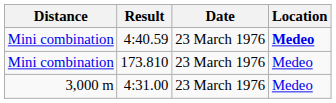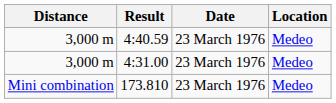 <table class="wikitable">
 <tr>
 <th>Distance</th>
 <th>Result</th>
 <th>Date</th>
 <th>Location</th>
 </tr>
 <tr align="right">
-<td><a href='#'>Mini combination</a></td>
+<td>3,000 m</td>
 <td>4:40.59</td>
-<td>23 March 1976</td>
-<td align="left"><strong><a href='#'>Medeo</a></strong></td>
-</tr>
-<tr align="right">
-<td><a href='#'>Mini combination</a></td>
-<td>173.810</td>
 <td>23 March 1976</td>
 <td align="left"><a href='#'>Medeo</a></td>
 </tr>
 <tr align="right">
 <td>3,000 m</td>
 <td>4:31.00</td>
 <td>23 March 1976</td>
 <td align="left"><a href='#'>Medeo</a></td>
 </tr>
+<tr align="right">
+<td><a href='#'>Mini combination</a></td>
+<td>173.810</td>
+<td>23 March 1976</td>
+<td align="left"><a href='#'>Medeo</a></td>
+</tr>
 </table>
